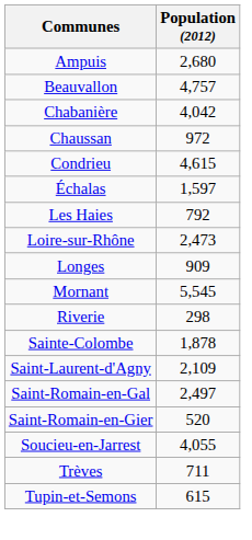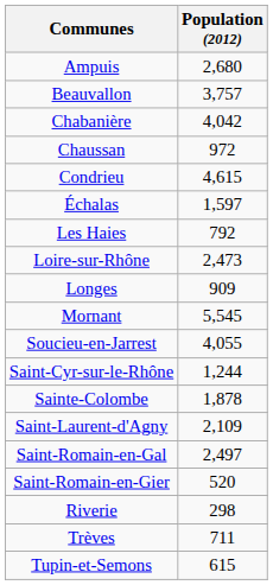 <table class="wikitable centre" style="text-align:center;">
 <tr>
 <th socpe="col">Communes</th>
 <th scope="col">Population<br><small><em>(2012)</em></small></th>
 </tr>
 <tr>
 <td><a href='#'>Ampuis</a></td>
 <td>2,680</td>
 </tr>
 <tr>
 <td><a href='#'>Beauvallon</a></td>
-<td>4,757</td>
+<td>3,757</td>
 </tr>
 <tr>
 <td><a href='#'>Chabanière</a></td>
 <td>4,042</td>
 </tr>
 <tr>
 <td><a href='#'>Chaussan</a></td>
 <td>972</td>
 </tr>
 <tr>
 <td><a href='#'>Condrieu</a></td>
 <td>4,615</td>
 </tr>
 <tr>
 <td><a href='#'>Échalas</a></td>
 <td>1,597</td>
 </tr>
 <tr>
 <td><a href='#'>Les Haies</a></td>
 <td>792</td>
 </tr>
 <tr>
 <td><a href='#'>Loire-sur-Rhône</a></td>
 <td>2,473</td>
 </tr>
 <tr>
 <td><a href='#'>Longes</a></td>
 <td>909</td>
 </tr>
 <tr>
 <td><a href='#'>Mornant</a></td>
 <td>5,545</td>
 </tr>
 <tr>
-<td><a href='#'>Riverie</a></td>
-<td>298</td>
+<td><a href='#'>Soucieu-en-Jarrest</a></td>
+<td>4,055</td>
+</tr>
+<tr>
+<td><a href='#'>Saint-Cyr-sur-le-Rhône</a></td>
+<td>1,244</td>
 </tr>
 <tr>
 <td><a href='#'>Sainte-Colombe</a></td>
 <td>1,878</td>
 </tr>
 <tr>
 <td><a href='#'>Saint-Laurent-d'Agny</a></td>
 <td>2,109</td>
 </tr>
 <tr>
 <td><a href='#'>Saint-Romain-en-Gal</a></td>
 <td>2,497</td>
 </tr>
 <tr>
 <td><a href='#'>Saint-Romain-en-Gier</a></td>
 <td>520</td>
 </tr>
 <tr>
-<td><a href='#'>Soucieu-en-Jarrest</a></td>
-<td>4,055</td>
+<td><a href='#'>Riverie</a></td>
+<td>298</td>
 </tr>
 <tr>
 <td><a href='#'>Trèves</a></td>
 <td>711</td>
 </tr>
 <tr>
 <td><a href='#'>Tupin-et-Semons</a></td>
 <td>615</td>
 </tr>
 </table>
